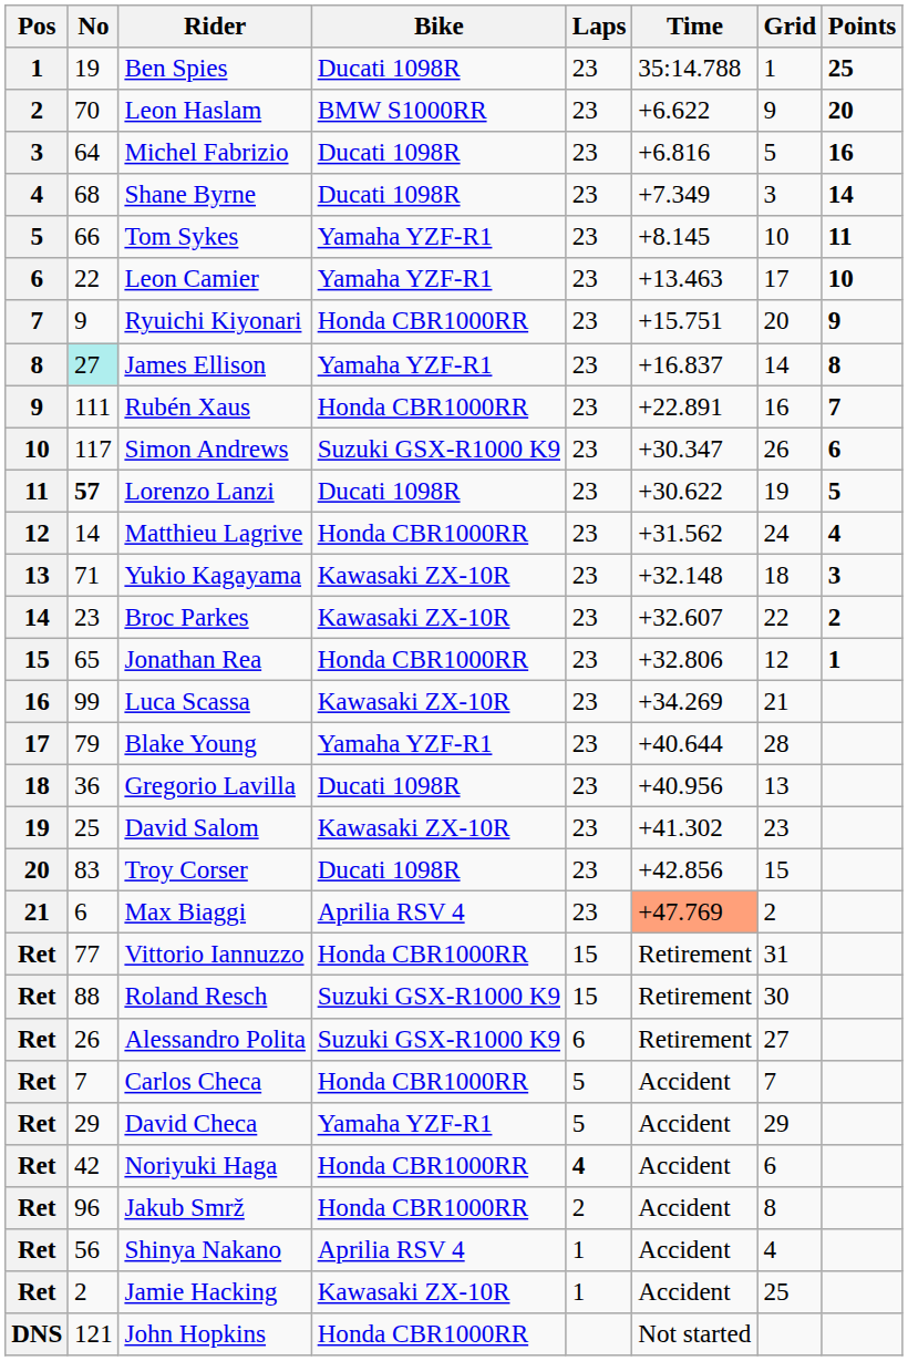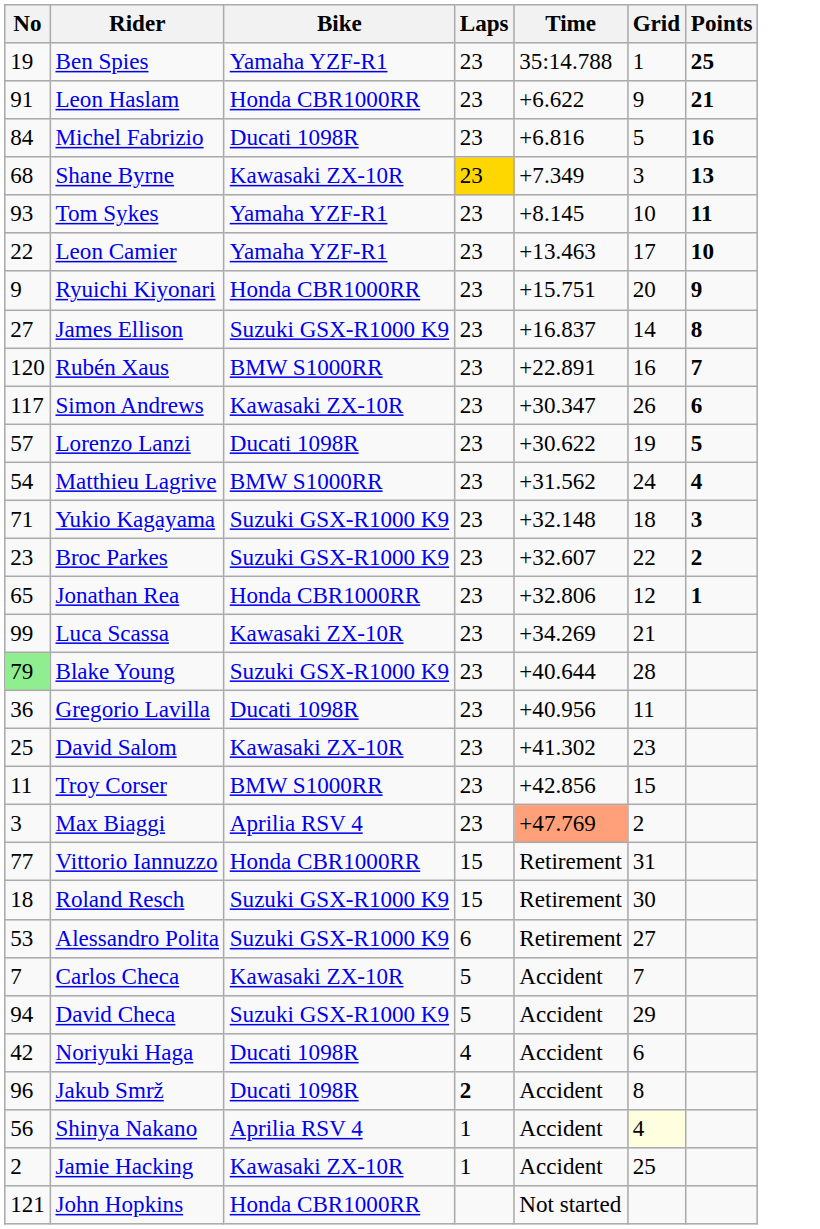 <table class="wikitable" style="font-size: 95%;">
 <tr>
-<th>Pos</th>
 <th>No</th>
 <th>Rider</th>
 <th>Bike</th>
 <th>Laps</th>
 <th>Time</th>
 <th>Grid</th>
 <th>Points</th>
 </tr>
 <tr>
-<th>1</th>
 <td>19</td>
 <td> <a href='#'>Ben Spies</a></td>
-<td><a href='#'>Ducati 1098R</a></td>
+<td><a href='#'>Yamaha YZF-R1</a></td>
 <td>23</td>
 <td>35:14.788</td>
 <td>1</td>
 <td><strong>25</strong></td>
 </tr>
 <tr>
-<th>2</th>
-<td>70</td>
+<td>91</td>
 <td> <a href='#'>Leon Haslam</a></td>
-<td><a href='#'>BMW S1000RR</a></td>
+<td><a href='#'>Honda CBR1000RR</a></td>
 <td>23</td>
 <td>+6.622</td>
 <td>9</td>
-<td><strong>20</strong></td>
+<td><strong>21</strong></td>
 </tr>
 <tr>
-<th>3</th>
-<td>64</td>
+<td>84</td>
 <td> <a href='#'>Michel Fabrizio</a></td>
 <td><a href='#'>Ducati 1098R</a></td>
 <td>23</td>
 <td>+6.816</td>
 <td>5</td>
 <td><strong>16</strong></td>
 </tr>
 <tr>
-<th>4</th>
 <td>68</td>
 <td> <a href='#'>Shane Byrne</a></td>
-<td><a href='#'>Ducati 1098R</a></td>
-<td>23</td>
+<td><a href='#'>Kawasaki ZX-10R</a></td>
+<td style="background: gold;">23</td>
 <td>+7.349</td>
 <td>3</td>
-<td><strong>14</strong></td>
+<td><strong>13</strong></td>
 </tr>
 <tr>
-<th>5</th>
-<td>66</td>
+<td>93</td>
 <td> <a href='#'>Tom Sykes</a></td>
 <td><a href='#'>Yamaha YZF-R1</a></td>
 <td>23</td>
 <td>+8.145</td>
 <td>10</td>
 <td><strong>11</strong></td>
 </tr>
 <tr>
-<th>6</th>
 <td>22</td>
 <td> <a href='#'>Leon Camier</a></td>
 <td><a href='#'>Yamaha YZF-R1</a></td>
 <td>23</td>
 <td>+13.463</td>
 <td>17</td>
 <td><strong>10</strong></td>
 </tr>
 <tr>
-<th>7</th>
 <td>9</td>
 <td> <a href='#'>Ryuichi Kiyonari</a></td>
 <td><a href='#'>Honda CBR1000RR</a></td>
 <td>23</td>
 <td>+15.751</td>
 <td>20</td>
 <td><strong>9</strong></td>
 </tr>
 <tr>
-<th>8</th>
-<td style="background: paleturquoise;">27</td>
+<td>27</td>
 <td> <a href='#'>James Ellison</a></td>
-<td><a href='#'>Yamaha YZF-R1</a></td>
+<td><a href='#'>Suzuki GSX-R1000 K9</a></td>
 <td>23</td>
 <td>+16.837</td>
 <td>14</td>
 <td><strong>8</strong></td>
 </tr>
 <tr>
-<th>9</th>
-<td>111</td>
+<td>120</td>
 <td> <a href='#'>Rubén Xaus</a></td>
-<td><a href='#'>Honda CBR1000RR</a></td>
+<td><a href='#'>BMW S1000RR</a></td>
 <td>23</td>
 <td>+22.891</td>
 <td>16</td>
 <td><strong>7</strong></td>
 </tr>
 <tr>
-<th>10</th>
 <td>117</td>
 <td> <a href='#'>Simon Andrews</a></td>
-<td><a href='#'>Suzuki GSX-R1000 K9</a></td>
+<td><a href='#'>Kawasaki ZX-10R</a></td>
 <td>23</td>
 <td>+30.347</td>
 <td>26</td>
 <td><strong>6</strong></td>
 </tr>
 <tr>
-<th>11</th>
-<td><strong>57</strong></td>
+<td>57</td>
 <td> <a href='#'>Lorenzo Lanzi</a></td>
 <td><a href='#'>Ducati 1098R</a></td>
 <td>23</td>
 <td>+30.622</td>
 <td>19</td>
 <td><strong>5</strong></td>
 </tr>
 <tr>
-<th>12</th>
-<td>14</td>
+<td>54</td>
 <td> <a href='#'>Matthieu Lagrive</a></td>
-<td><a href='#'>Honda CBR1000RR</a></td>
+<td><a href='#'>BMW S1000RR</a></td>
 <td>23</td>
 <td>+31.562</td>
 <td>24</td>
 <td><strong>4</strong></td>
 </tr>
 <tr>
-<th>13</th>
 <td>71</td>
 <td> <a href='#'>Yukio Kagayama</a></td>
-<td><a href='#'>Kawasaki ZX-10R</a></td>
+<td><a href='#'>Suzuki GSX-R1000 K9</a></td>
 <td>23</td>
 <td>+32.148</td>
 <td>18</td>
 <td><strong>3</strong></td>
 </tr>
 <tr>
-<th>14</th>
 <td>23</td>
 <td> <a href='#'>Broc Parkes</a></td>
-<td><a href='#'>Kawasaki ZX-10R</a></td>
+<td><a href='#'>Suzuki GSX-R1000 K9</a></td>
 <td>23</td>
 <td>+32.607</td>
 <td>22</td>
 <td><strong>2</strong></td>
 </tr>
 <tr>
-<th>15</th>
 <td>65</td>
 <td> <a href='#'>Jonathan Rea</a></td>
 <td><a href='#'>Honda CBR1000RR</a></td>
 <td>23</td>
 <td>+32.806</td>
 <td>12</td>
 <td><strong>1</strong></td>
 </tr>
 <tr>
-<th>16</th>
 <td>99</td>
 <td> <a href='#'>Luca Scassa</a></td>
 <td><a href='#'>Kawasaki ZX-10R</a></td>
 <td>23</td>
 <td>+34.269</td>
 <td>21</td>
 <td></td>
 </tr>
 <tr>
-<th>17</th>
-<td>79</td>
+<td style="background: lightgreen;">79</td>
 <td> <a href='#'>Blake Young</a></td>
-<td><a href='#'>Yamaha YZF-R1</a></td>
+<td><a href='#'>Suzuki GSX-R1000 K9</a></td>
 <td>23</td>
 <td>+40.644</td>
 <td>28</td>
 <td></td>
 </tr>
 <tr>
-<th>18</th>
 <td>36</td>
 <td> <a href='#'>Gregorio Lavilla</a></td>
 <td><a href='#'>Ducati 1098R</a></td>
 <td>23</td>
 <td>+40.956</td>
-<td>13</td>
+<td>11</td>
 <td></td>
 </tr>
 <tr>
-<th>19</th>
 <td>25</td>
 <td> <a href='#'>David Salom</a></td>
 <td><a href='#'>Kawasaki ZX-10R</a></td>
 <td>23</td>
 <td>+41.302</td>
 <td>23</td>
 <td></td>
 </tr>
 <tr>
-<th>20</th>
-<td>83</td>
+<td>11</td>
 <td> <a href='#'>Troy Corser</a></td>
-<td><a href='#'>Ducati 1098R</a></td>
+<td><a href='#'>BMW S1000RR</a></td>
 <td>23</td>
 <td>+42.856</td>
 <td>15</td>
 <td></td>
 </tr>
 <tr>
-<th>21</th>
-<td>6</td>
+<td>3</td>
 <td> <a href='#'>Max Biaggi</a></td>
 <td><a href='#'>Aprilia RSV 4</a></td>
 <td>23</td>
 <td style="background: lightsalmon;">+47.769</td>
 <td>2</td>
 <td></td>
 </tr>
 <tr>
-<th>Ret</th>
 <td>77</td>
 <td> <a href='#'>Vittorio Iannuzzo</a></td>
 <td><a href='#'>Honda CBR1000RR</a></td>
 <td>15</td>
 <td>Retirement</td>
 <td>31</td>
 <td></td>
 </tr>
 <tr>
-<th>Ret</th>
-<td>88</td>
+<td>18</td>
 <td> <a href='#'>Roland Resch</a></td>
 <td><a href='#'>Suzuki GSX-R1000 K9</a></td>
 <td>15</td>
 <td>Retirement</td>
 <td>30</td>
 <td></td>
 </tr>
 <tr>
-<th>Ret</th>
-<td>26</td>
+<td>53</td>
 <td> <a href='#'>Alessandro Polita</a></td>
 <td><a href='#'>Suzuki GSX-R1000 K9</a></td>
 <td>6</td>
 <td>Retirement</td>
 <td>27</td>
 <td></td>
 </tr>
 <tr>
-<th>Ret</th>
 <td>7</td>
 <td> <a href='#'>Carlos Checa</a></td>
-<td><a href='#'>Honda CBR1000RR</a></td>
+<td><a href='#'>Kawasaki ZX-10R</a></td>
 <td>5</td>
 <td>Accident</td>
 <td>7</td>
 <td></td>
 </tr>
 <tr>
-<th>Ret</th>
-<td>29</td>
+<td>94</td>
 <td> <a href='#'>David Checa</a></td>
-<td><a href='#'>Yamaha YZF-R1</a></td>
+<td><a href='#'>Suzuki GSX-R1000 K9</a></td>
 <td>5</td>
 <td>Accident</td>
 <td>29</td>
 <td></td>
 </tr>
 <tr>
-<th>Ret</th>
 <td>42</td>
 <td> <a href='#'>Noriyuki Haga</a></td>
-<td><a href='#'>Honda CBR1000RR</a></td>
-<td><strong>4</strong></td>
+<td><a href='#'>Ducati 1098R</a></td>
+<td>4</td>
 <td>Accident</td>
 <td>6</td>
 <td></td>
 </tr>
 <tr>
-<th>Ret</th>
 <td>96</td>
 <td> <a href='#'>Jakub Smrž</a></td>
-<td><a href='#'>Honda CBR1000RR</a></td>
-<td>2</td>
+<td><a href='#'>Ducati 1098R</a></td>
+<td><strong>2</strong></td>
 <td>Accident</td>
 <td>8</td>
 <td></td>
 </tr>
 <tr>
-<th>Ret</th>
 <td>56</td>
 <td> <a href='#'>Shinya Nakano</a></td>
 <td><a href='#'>Aprilia RSV 4</a></td>
 <td>1</td>
 <td>Accident</td>
-<td>4</td>
+<td style="background: lightyellow;">4</td>
 <td></td>
 </tr>
 <tr>
-<th>Ret</th>
 <td>2</td>
 <td> <a href='#'>Jamie Hacking</a></td>
 <td><a href='#'>Kawasaki ZX-10R</a></td>
 <td>1</td>
 <td>Accident</td>
 <td>25</td>
 <td></td>
 </tr>
 <tr>
-<th>DNS</th>
 <td>121</td>
 <td> <a href='#'>John Hopkins</a></td>
 <td><a href='#'>Honda CBR1000RR</a></td>
 <td></td>
 <td>Not started</td>
 <td></td>
 <td></td>
 </tr>
 </table>
